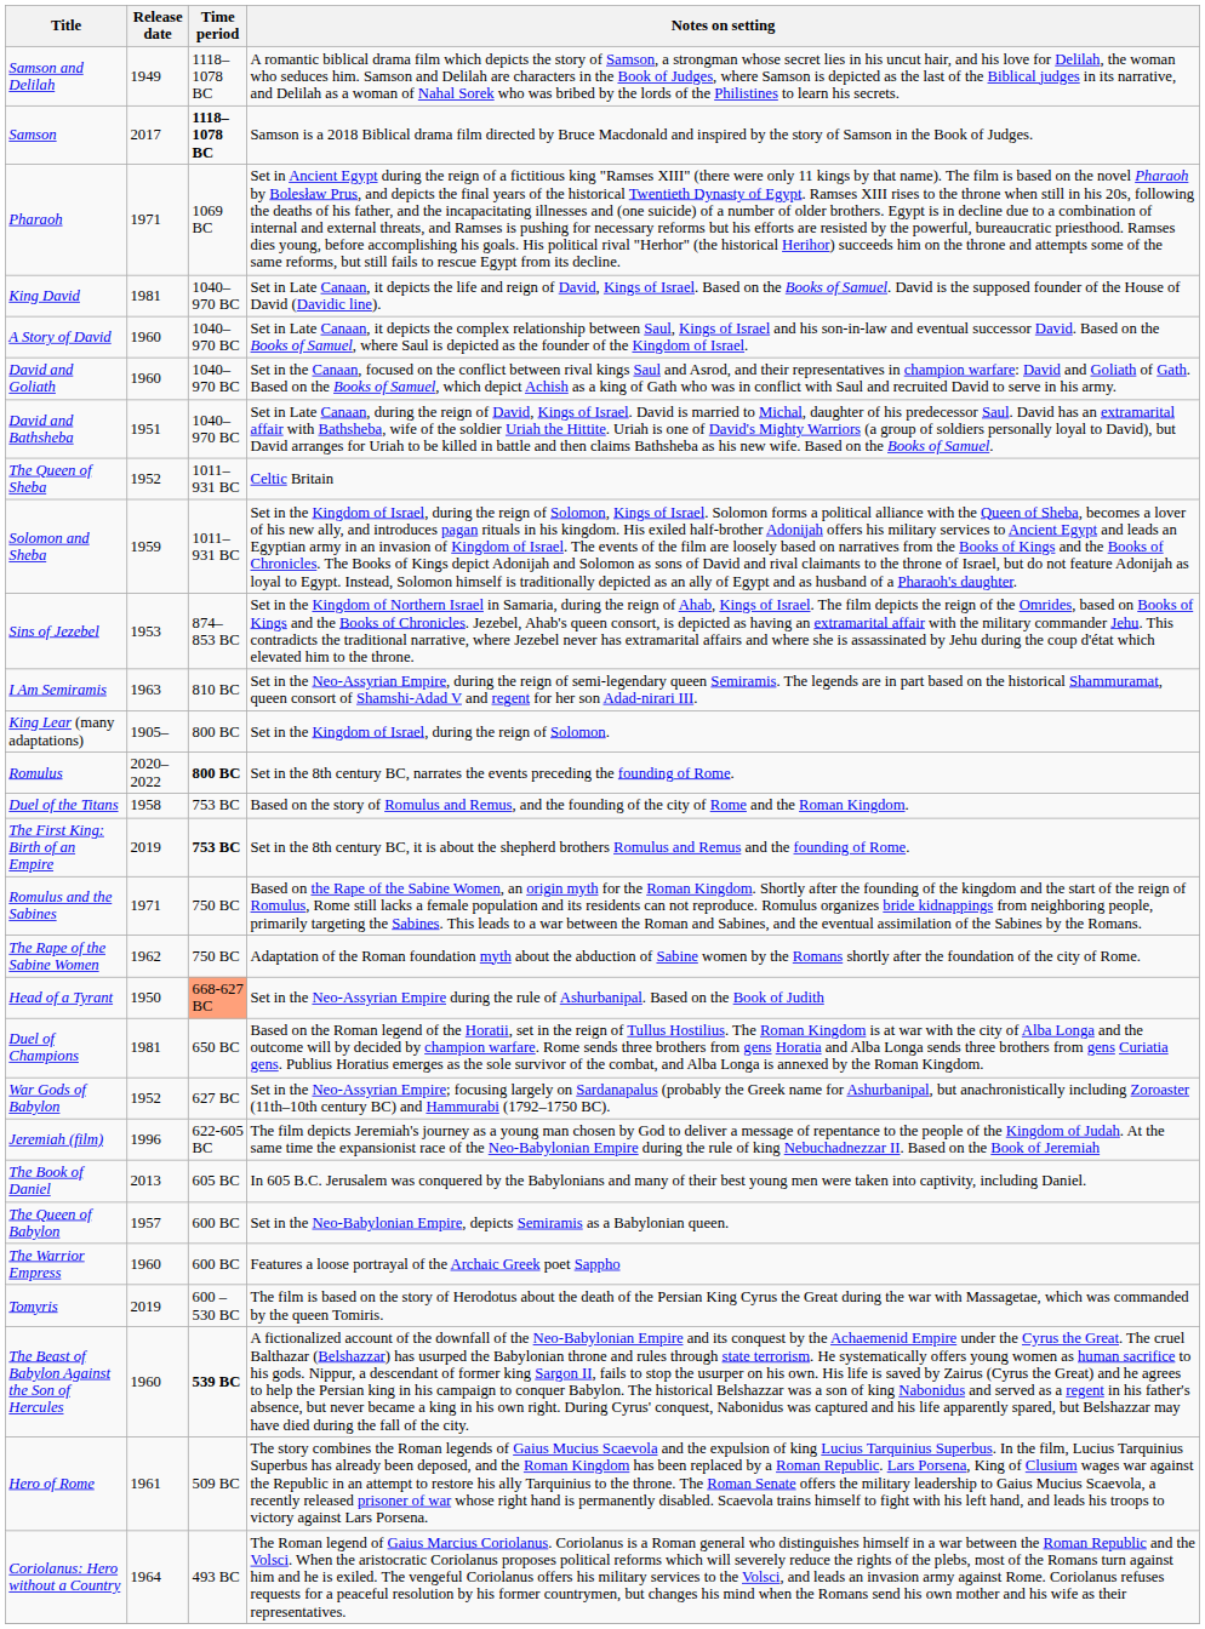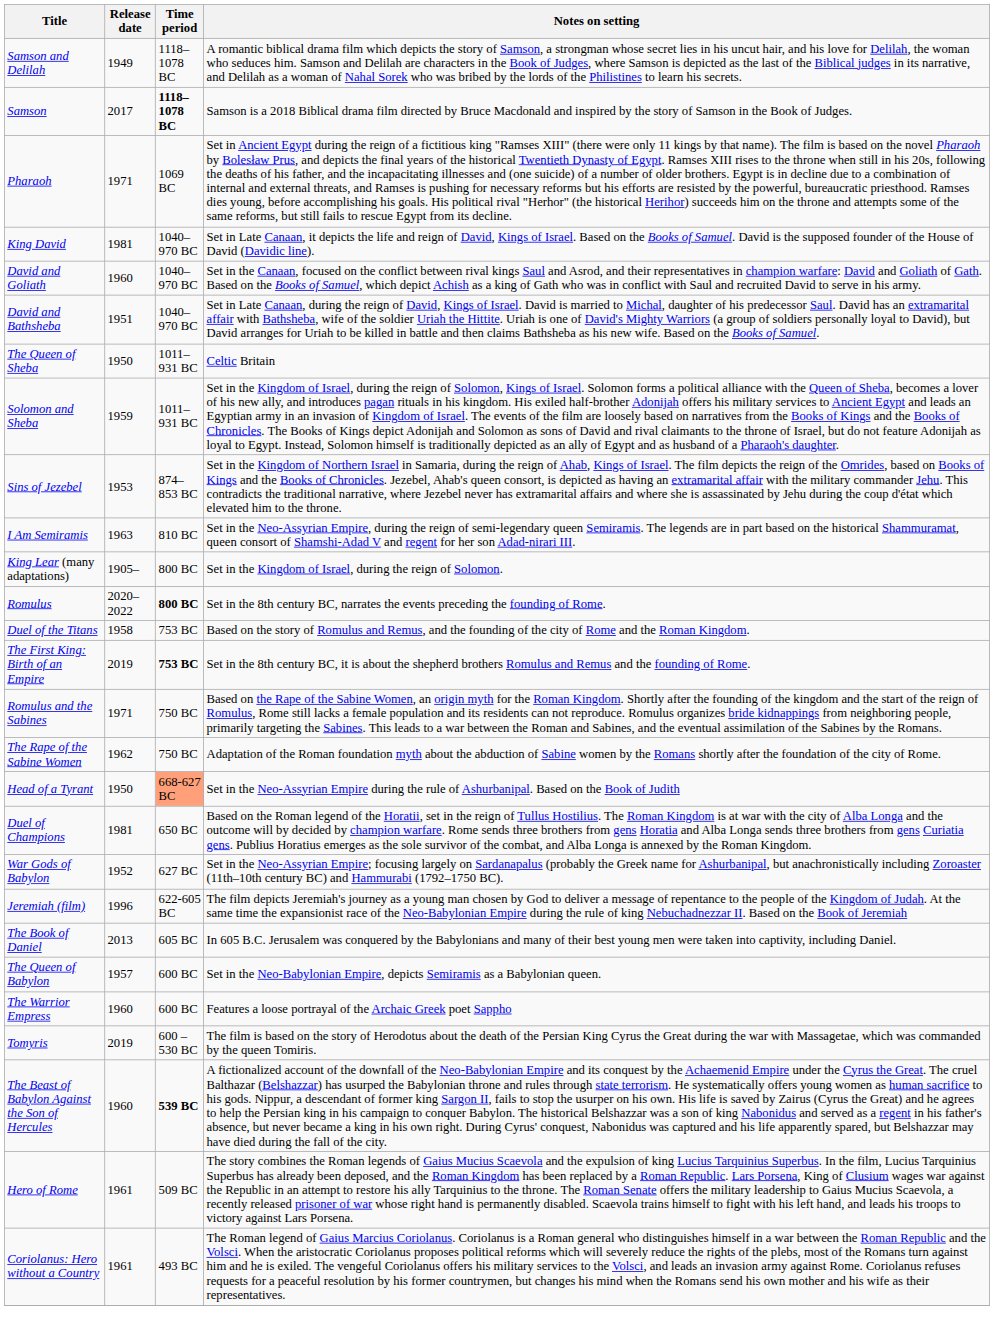 <table class="wikitable sortable">
 <tr>
 <th scope="col">Title</th>
 <th scope="col">Release date</th>
 <th scope="col">Time period</th>
 <th scope="col" class="unsortable">Notes on setting</th>
 </tr>
 <tr>
 <td><em><a href='#'>Samson and Delilah</a></em></td>
 <td>1949</td>
 <td>1118–1078 BC</td>
 <td>A romantic biblical drama film which depicts the story of <a href='#'>Samson</a>, a strongman whose secret lies in his uncut hair, and his love for <a href='#'>Delilah</a>, the woman who seduces him. Samson and Delilah are characters in the <a href='#'>Book of Judges</a>, where Samson is depicted as the last of the <a href='#'>Biblical judges</a> in its narrative, and Delilah as a woman of <a href='#'>Nahal Sorek</a> who was bribed by the lords of the <a href='#'>Philistines</a> to learn his secrets.</td>
 </tr>
 <tr>
 <td><em><a href='#'>Samson</a></em></td>
 <td>2017</td>
 <td><strong>1118–1078 BC</strong></td>
 <td>Samson is a 2018 Biblical drama film directed by Bruce Macdonald and inspired by the story of Samson in the Book of Judges.</td>
 </tr>
 <tr>
 <td><em><a href='#'>Pharaoh</a></em></td>
 <td>1971</td>
 <td>1069 BC</td>
 <td>Set in <a href='#'>Ancient Egypt</a> during the reign of a fictitious king "Ramses XIII" (there were only 11 kings by that name). The film is based on the novel <em><a href='#'>Pharaoh</a></em> by <a href='#'>Bolesław Prus</a>, and depicts the final years of the historical <a href='#'>Twentieth Dynasty of Egypt</a>. Ramses XIII rises to the throne when still in his 20s, following the deaths of his father, and the incapacitating illnesses and (one suicide) of a number of older brothers. Egypt is in decline due to a combination of internal and external threats, and Ramses is pushing for necessary reforms but his efforts are resisted by the powerful, bureaucratic priesthood. Ramses dies young, before accomplishing his goals. His political rival "Herhor" (the historical <a href='#'>Herihor</a>) succeeds him on the throne and attempts some of the same reforms, but still fails to rescue Egypt from its decline.</td>
 </tr>
 <tr>
 <td><em><a href='#'>King David</a></em></td>
 <td>1981</td>
 <td>1040–970 BC</td>
 <td>Set in  Late <a href='#'>Canaan</a>, it depicts the life and reign of <a href='#'>David</a>, <a href='#'>Kings of Israel</a>. Based on the <em><a href='#'>Books of Samuel</a></em>. David is the supposed founder of the House of David (<a href='#'>Davidic line</a>).</td>
 </tr>
 <tr>
-<td><em><a href='#'>A Story of David</a></em></td>
-<td>1960</td>
-<td>1040–970 BC</td>
-<td>Set in Late <a href='#'>Canaan</a>, it depicts the complex relationship between <a href='#'>Saul</a>, <a href='#'>Kings of Israel</a> and his son-in-law and eventual successor <a href='#'>David</a>. Based on the <em><a href='#'>Books of Samuel</a></em>, where Saul is depicted as the founder of the <a href='#'>Kingdom of Israel</a>.</td>
-</tr>
-<tr>
 <td><em><a href='#'>David and Goliath</a></em></td>
 <td>1960</td>
 <td>1040–970 BC</td>
 <td>Set in the <a href='#'>Canaan</a>, focused on the conflict between rival kings <a href='#'>Saul</a> and Asrod, and their representatives in <a href='#'>champion warfare</a>: <a href='#'>David</a> and <a href='#'>Goliath</a> of <a href='#'>Gath</a>. Based on the <em><a href='#'>Books of Samuel</a></em>, which depict <a href='#'>Achish</a> as a king of Gath who was in conflict with Saul and recruited David to serve in his army.</td>
 </tr>
 <tr>
 <td><em><a href='#'>David and Bathsheba</a></em></td>
 <td>1951</td>
 <td>1040–970 BC</td>
 <td>Set in Late <a href='#'>Canaan</a>, during the reign of <a href='#'>David</a>, <a href='#'>Kings of Israel</a>. David is married to <a href='#'>Michal</a>, daughter of his predecessor <a href='#'>Saul</a>. David has an <a href='#'>extramarital affair</a> with <a href='#'>Bathsheba</a>, wife of the soldier <a href='#'>Uriah the Hittite</a>. Uriah is one of <a href='#'>David's Mighty Warriors</a> (a group of soldiers personally loyal to David), but David arranges for Uriah to be killed in battle and then claims Bathsheba as his new wife. Based on the <em><a href='#'>Books of Samuel</a></em>.</td>
 </tr>
 <tr>
 <td><em><a href='#'>The Queen of Sheba</a></em></td>
-<td>1952</td>
+<td>1950</td>
 <td>1011–931 BC</td>
 <td><a href='#'>Celtic</a> Britain</td>
 </tr>
 <tr>
 <td><em><a href='#'>Solomon and Sheba</a></em></td>
 <td>1959</td>
 <td>1011–931 BC</td>
 <td>Set in the <a href='#'>Kingdom of Israel</a>, during the reign of <a href='#'>Solomon</a>, <a href='#'>Kings of Israel</a>. Solomon forms a political alliance with the <a href='#'>Queen of Sheba</a>, becomes a lover of his new ally, and introduces <a href='#'>pagan</a> rituals in his kingdom. His exiled half-brother <a href='#'>Adonijah</a> offers his military services to <a href='#'>Ancient Egypt</a> and leads an Egyptian army in an invasion of <a href='#'>Kingdom of Israel</a>. The events of the film are loosely based on narratives from the <a href='#'>Books of Kings</a> and the <a href='#'>Books of Chronicles</a>. The Books of Kings depict Adonijah and Solomon as sons of David and rival claimants to the throne of Israel, but do not feature Adonijah as loyal to Egypt. Instead, Solomon himself is traditionally depicted as an ally of Egypt and as husband of a <a href='#'>Pharaoh's daughter</a>.</td>
 </tr>
 <tr>
 <td><em><a href='#'>Sins of Jezebel</a></em></td>
 <td>1953</td>
 <td>874–853 BC</td>
 <td>Set in the <a href='#'>Kingdom of Northern Israel</a> in Samaria, during the reign of <a href='#'>Ahab</a>, <a href='#'>Kings of Israel</a>. The film depicts the reign of the <a href='#'>Omrides</a>, based on <a href='#'>Books of Kings</a> and the <a href='#'>Books of Chronicles</a>. Jezebel, Ahab's queen consort, is depicted as having an <a href='#'>extramarital affair</a> with the military commander <a href='#'>Jehu</a>. This contradicts the traditional narrative, where Jezebel never has extramarital affairs and where she is assassinated by Jehu during the coup d'état which elevated him to the throne.</td>
 </tr>
 <tr>
 <td><em><a href='#'>I Am Semiramis</a></em></td>
 <td>1963</td>
 <td>810 BC</td>
 <td>Set in the <a href='#'>Neo-Assyrian Empire</a>, during the reign of semi-legendary queen <a href='#'>Semiramis</a>. The legends are in part based on the historical <a href='#'>Shammuramat</a>, queen consort of <a href='#'>Shamshi-Adad V</a> and <a href='#'>regent</a> for her son <a href='#'>Adad-nirari III</a>.</td>
 </tr>
 <tr>
 <td><em><a href='#'>King Lear</a></em> (many adaptations)</td>
 <td>1905–</td>
 <td>800 BC</td>
 <td>Set in the <a href='#'>Kingdom of Israel</a>, during the reign of <a href='#'>Solomon</a>.</td>
 </tr>
 <tr>
 <td><em><a href='#'>Romulus</a></em></td>
 <td>2020–2022</td>
 <td><strong>800 BC</strong></td>
 <td>Set in the 8th century BC, narrates the events preceding the <a href='#'>founding of Rome</a>.</td>
 </tr>
 <tr>
 <td><em><a href='#'>Duel of the Titans</a></em></td>
 <td>1958</td>
 <td>753 BC</td>
 <td>Based on the story of <a href='#'>Romulus and Remus</a>, and the founding of the city of <a href='#'>Rome</a> and the <a href='#'>Roman Kingdom</a>.</td>
 </tr>
 <tr>
 <td><em><a href='#'>The First King: Birth of an Empire</a></em></td>
 <td>2019</td>
 <td><strong>753 BC</strong></td>
 <td>Set in the 8th century BC, it is about the shepherd brothers <a href='#'>Romulus and Remus</a> and the <a href='#'>founding of Rome</a>.</td>
 </tr>
 <tr>
 <td><em><a href='#'>Romulus and the Sabines</a></em></td>
 <td>1971</td>
 <td>750 BC</td>
 <td>Based on <a href='#'>the Rape of the Sabine Women</a>, an <a href='#'>origin myth</a> for the <a href='#'>Roman Kingdom</a>. Shortly after the founding of the kingdom and the start of the reign of <a href='#'>Romulus</a>, Rome still lacks a female population and its residents can not reproduce. Romulus organizes <a href='#'>bride kidnappings</a> from neighboring people, primarily targeting the <a href='#'>Sabines</a>. This leads to a war between the Roman and Sabines, and the eventual assimilation of the Sabines by the Romans.</td>
 </tr>
 <tr>
 <td><em><a href='#'>The Rape of the Sabine Women</a></em></td>
 <td>1962</td>
 <td>750 BC</td>
 <td>Adaptation of the Roman foundation <a href='#'>myth</a> about the abduction of <a href='#'>Sabine</a> women by the <a href='#'>Romans</a> shortly after the foundation of the city of Rome.</td>
 </tr>
 <tr>
 <td><em><a href='#'>Head of a Tyrant</a></em></td>
 <td>1950</td>
 <td style="background: lightsalmon;">668-627 BC</td>
 <td>Set in the <a href='#'>Neo-Assyrian Empire</a> during the rule of <a href='#'>Ashurbanipal</a>. Based on the <a href='#'>Book of Judith</a></td>
 </tr>
 <tr>
 <td><em><a href='#'>Duel of Champions</a></em></td>
 <td>1981</td>
 <td>650 BC</td>
 <td>Based on the Roman legend of the <a href='#'>Horatii</a>, set in the reign of <a href='#'>Tullus Hostilius</a>. The <a href='#'>Roman Kingdom</a> is at war with the city of <a href='#'>Alba Longa</a> and the outcome will by decided by <a href='#'>champion warfare</a>. Rome sends three brothers from <a href='#'>gens</a> <a href='#'>Horatia</a> and Alba Longa sends three brothers from <a href='#'>gens</a> <a href='#'>Curiatia gens</a>. Publius Horatius emerges as the sole survivor of the combat, and Alba Longa is annexed by the Roman Kingdom.</td>
 </tr>
 <tr>
 <td><em><a href='#'>War Gods of Babylon</a></em></td>
 <td>1952</td>
 <td>627 BC</td>
 <td>Set in the <a href='#'>Neo-Assyrian Empire</a>; focusing largely on <a href='#'>Sardanapalus</a> (probably the Greek name for <a href='#'>Ashurbanipal</a>, but anachronistically including <a href='#'>Zoroaster</a> (11th–10th century BC) and <a href='#'>Hammurabi</a> (1792–1750 BC).</td>
 </tr>
 <tr>
 <td><em><a href='#'>Jeremiah (film)</a></em></td>
 <td>1996</td>
 <td>622-605 BC</td>
 <td>The film depicts Jeremiah's journey as a young man chosen by God to deliver a message of repentance to the people of the <a href='#'>Kingdom of Judah</a>. At the same time the expansionist race of the <a href='#'>Neo-Babylonian Empire</a> during the rule of king <a href='#'>Nebuchadnezzar II</a>. Based on the <a href='#'>Book of Jeremiah</a></td>
 </tr>
 <tr>
 <td><em><a href='#'>The Book of Daniel</a></em></td>
 <td>2013</td>
 <td>605 BC</td>
 <td>In 605 B.C. Jerusalem was conquered by the Babylonians and many of their best young men were taken into captivity, including Daniel.</td>
 </tr>
 <tr>
 <td><em><a href='#'>The Queen of Babylon</a></em></td>
 <td>1957</td>
 <td>600 BC</td>
 <td>Set in the <a href='#'>Neo-Babylonian Empire</a>, depicts <a href='#'>Semiramis</a> as a Babylonian queen.</td>
 </tr>
 <tr>
 <td><em><a href='#'>The Warrior Empress</a></em></td>
 <td>1960</td>
 <td>600 BC</td>
 <td>Features a loose portrayal of the <a href='#'>Archaic Greek</a> poet <a href='#'>Sappho</a></td>
 </tr>
 <tr>
 <td><em><a href='#'>Tomyris</a></em></td>
 <td>2019</td>
 <td>600 – 530 BC</td>
 <td>The film is based on the story of Herodotus about the death of the Persian King Cyrus the Great during the war with Massagetae, which was commanded by the queen Tomiris.</td>
 </tr>
 <tr>
 <td><em><a href='#'>The Beast of Babylon Against the Son of Hercules</a></em></td>
 <td>1960</td>
 <td><strong>539 BC</strong></td>
 <td>A fictionalized account of the downfall of the <a href='#'>Neo-Babylonian Empire</a> and its conquest by the <a href='#'>Achaemenid Empire</a> under the <a href='#'>Cyrus the Great</a>. The cruel Balthazar (<a href='#'>Belshazzar</a>) has usurped the Babylonian throne and rules through <a href='#'>state terrorism</a>. He systematically offers young women as <a href='#'>human sacrifice</a> to his gods. Nippur, a descendant of former king <a href='#'>Sargon II</a>, fails to stop the usurper on his own. His life is saved by Zairus (Cyrus the Great) and he agrees to help the Persian king in his campaign to conquer Babylon. The historical Belshazzar was a son of king <a href='#'>Nabonidus</a> and served as a <a href='#'>regent</a> in his father's absence, but never became a king in his own right. During Cyrus' conquest, Nabonidus was captured and his life apparently spared, but Belshazzar may have died during the fall of the city.</td>
 </tr>
 <tr>
 <td><em><a href='#'>Hero of Rome</a></em></td>
 <td>1961</td>
 <td>509 BC</td>
 <td>The story combines the Roman legends of <a href='#'>Gaius Mucius Scaevola</a> and the expulsion of king <a href='#'>Lucius Tarquinius Superbus</a>. In the film, Lucius Tarquinius Superbus has already been deposed, and the <a href='#'>Roman Kingdom</a> has been replaced by a <a href='#'>Roman Republic</a>. <a href='#'>Lars Porsena</a>, King of <a href='#'>Clusium</a> wages war against the Republic in an attempt to restore his ally Tarquinius to the throne. The <a href='#'>Roman Senate</a> offers the military leadership to Gaius Mucius Scaevola, a recently released <a href='#'>prisoner of war</a> whose right hand is permanently disabled. Scaevola trains himself to fight with his left hand, and leads his troops to victory against Lars Porsena.</td>
 </tr>
 <tr>
 <td><em><a href='#'>Coriolanus: Hero without a Country</a></em></td>
-<td>1964</td>
+<td>1961</td>
 <td>493 BC</td>
 <td>The Roman legend of <a href='#'>Gaius Marcius Coriolanus</a>. Coriolanus is a Roman general who distinguishes himself in a war between the <a href='#'>Roman Republic</a> and the <a href='#'>Volsci</a>. When the aristocratic Coriolanus proposes political reforms which will severely reduce the rights of the plebs, most of the Romans turn against him and he is exiled. The vengeful Coriolanus offers his military services to the <a href='#'>Volsci</a>, and leads an invasion army against Rome. Coriolanus refuses requests for a peaceful resolution by his former countrymen, but changes his mind when the Romans send his own mother and his wife as their representatives.</td>
 </tr>
 <tr>
 </tr>
 </table>
